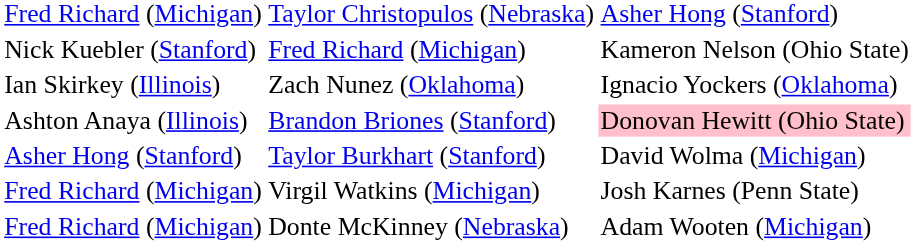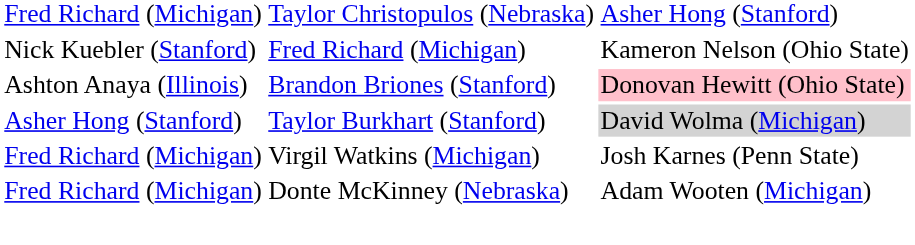 <table>
 <tr>
 <th scope=row style="text-align:left"></th>
 <td><a href='#'>Fred Richard</a> (<a href='#'>Michigan</a>)</td>
 <td><a href='#'>Taylor Christopulos</a> (<a href='#'>Nebraska</a>)</td>
 <td><a href='#'>Asher Hong</a> (<a href='#'>Stanford</a>)</td>
 </tr>
 <tr>
 <th scope=row style="text-align:left"></th>
 <td>Nick Kuebler (<a href='#'>Stanford</a>)</td>
 <td><a href='#'>Fred Richard</a> (<a href='#'>Michigan</a>)</td>
 <td>Kameron Nelson (Ohio State)</td>
 </tr>
 <tr>
 <th scope=row style="text-align:left"></th>
-<td>Ian Skirkey (<a href='#'>Illinois</a>)</td>
-<td>Zach Nunez (<a href='#'>Oklahoma</a>)</td>
-<td>Ignacio Yockers (<a href='#'>Oklahoma</a>)</td>
-</tr>
-<tr>
-<th scope=row style="text-align:left"></th>
 <td>Ashton Anaya (<a href='#'>Illinois</a>)</td>
 <td><a href='#'>Brandon Briones</a> (<a href='#'>Stanford</a>)</td>
 <td style="background: pink;">Donovan Hewitt (Ohio State)</td>
 </tr>
 <tr>
 <th scope=row style="text-align:left"></th>
 <td><a href='#'>Asher Hong</a> (<a href='#'>Stanford</a>)</td>
 <td><a href='#'>Taylor Burkhart</a> (<a href='#'>Stanford</a>)</td>
-<td>David Wolma (<a href='#'>Michigan</a>)</td>
+<td style="background: lightgrey;">David Wolma (<a href='#'>Michigan</a>)</td>
 </tr>
 <tr>
 <th scope=row style="text-align:left"></th>
 <td><a href='#'>Fred Richard</a> (<a href='#'>Michigan</a>)</td>
 <td>Virgil Watkins (<a href='#'>Michigan</a>)</td>
 <td>Josh Karnes (Penn State)</td>
 </tr>
 <tr>
 <th scope=row style="text-align:left"></th>
 <td><a href='#'>Fred Richard</a> (<a href='#'>Michigan</a>)</td>
 <td>Donte McKinney (<a href='#'>Nebraska</a>)</td>
 <td>Adam Wooten (<a href='#'>Michigan</a>)</td>
 </tr>
 </table>
